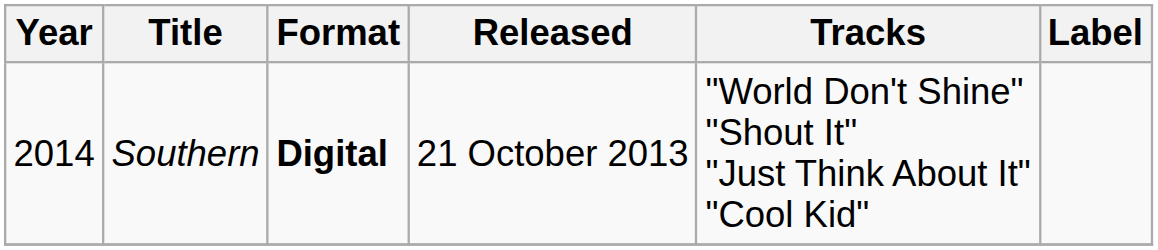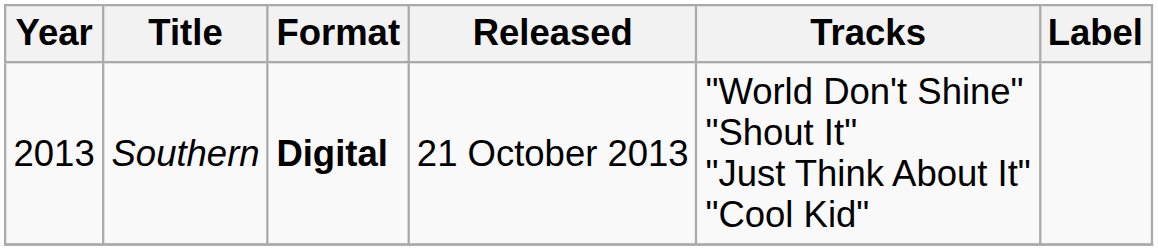 <table class="wikitable">
 <tr>
 <th>Year</th>
 <th>Title</th>
 <th>Format</th>
 <th>Released</th>
 <th>Tracks</th>
 <th>Label</th>
 </tr>
 <tr>
-<td>2014</td>
+<td>2013</td>
 <td><em>Southern</em></td>
 <td><strong>Digital</strong></td>
 <td>21 October 2013</td>
 <td>"World Don't Shine"<br>"Shout It"<br>"Just Think About It"<br>"Cool Kid"</td>
 <td></td>
 </tr>
 <tr>
 </tr>
 </table>
